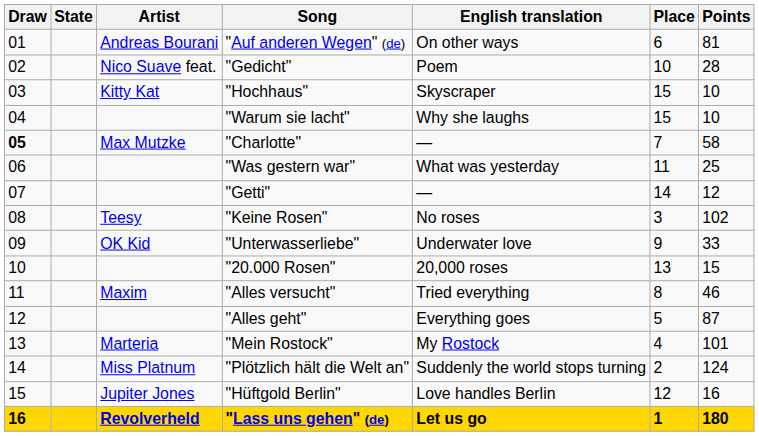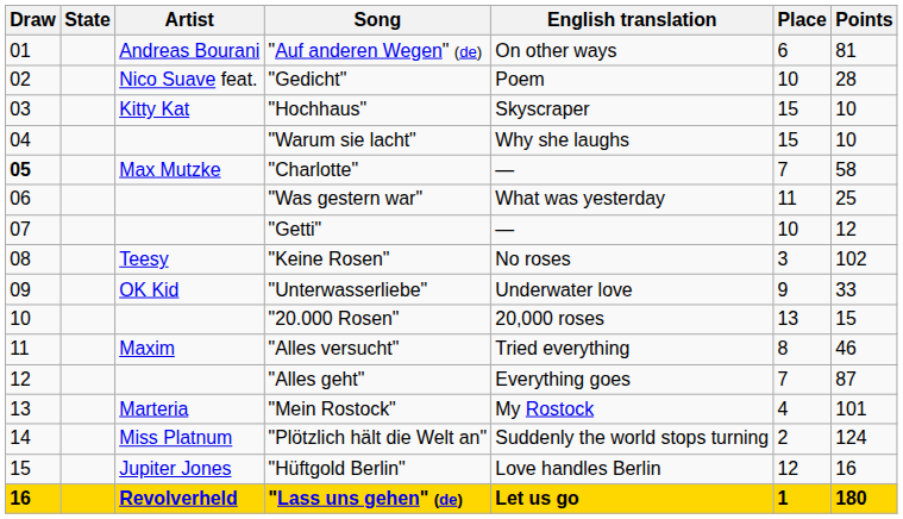 <table class="sortable wikitable">
 <tr>
 <th>Draw</th>
 <th>State</th>
 <th>Artist</th>
 <th>Song</th>
 <th>English translation</th>
 <th>Place</th>
 <th>Points</th>
 </tr>
 <tr>
 <td>01</td>
 <td></td>
 <td><a href='#'>Andreas Bourani</a></td>
 <td>"<a href='#'>Auf anderen Wegen</a>" <small>(<a href='#'>de</a>)</small></td>
 <td>On other ways</td>
 <td>6</td>
 <td>81</td>
 </tr>
 <tr>
 <td>02</td>
 <td></td>
 <td><a href='#'>Nico Suave</a> feat. </td>
 <td>"Gedicht"</td>
 <td>Poem</td>
 <td>10</td>
 <td>28</td>
 </tr>
 <tr>
 <td>03</td>
 <td></td>
 <td><a href='#'>Kitty Kat</a></td>
 <td>"Hochhaus"</td>
 <td>Skyscraper</td>
 <td>15</td>
 <td>10</td>
 </tr>
 <tr>
 <td>04</td>
 <td></td>
 <td></td>
 <td>"Warum sie lacht"</td>
 <td>Why she laughs</td>
 <td>15</td>
 <td>10</td>
 </tr>
 <tr>
 <td><strong>05</strong></td>
 <td></td>
 <td><a href='#'>Max Mutzke</a></td>
 <td>"Charlotte"</td>
 <td>—</td>
 <td>7</td>
 <td>58</td>
 </tr>
 <tr>
 <td>06</td>
 <td></td>
 <td></td>
 <td>"Was gestern war"</td>
 <td>What was yesterday</td>
 <td>11</td>
 <td>25</td>
 </tr>
 <tr>
 <td>07</td>
 <td></td>
 <td></td>
 <td>"Getti"</td>
 <td>—</td>
-<td>14</td>
+<td>10</td>
 <td>12</td>
 </tr>
 <tr>
 <td>08</td>
 <td></td>
 <td><a href='#'>Teesy</a></td>
 <td>"Keine Rosen"</td>
 <td>No roses</td>
 <td>3</td>
 <td>102</td>
 </tr>
 <tr>
 <td>09</td>
 <td></td>
 <td><a href='#'>OK Kid</a></td>
 <td>"Unterwasserliebe"</td>
 <td>Underwater love</td>
 <td>9</td>
 <td>33</td>
 </tr>
 <tr>
 <td>10</td>
 <td></td>
 <td></td>
 <td>"20.000 Rosen"</td>
 <td>20,000 roses</td>
 <td>13</td>
 <td>15</td>
 </tr>
 <tr>
 <td>11</td>
 <td></td>
 <td><a href='#'>Maxim</a></td>
 <td>"Alles versucht"</td>
 <td>Tried everything</td>
 <td>8</td>
 <td>46</td>
 </tr>
 <tr>
 <td>12</td>
 <td></td>
 <td></td>
 <td>"Alles geht"</td>
 <td>Everything goes</td>
-<td>5</td>
+<td>7</td>
 <td>87</td>
 </tr>
 <tr>
 <td>13</td>
 <td></td>
 <td><a href='#'>Marteria</a></td>
 <td>"Mein Rostock"</td>
 <td>My <a href='#'>Rostock</a></td>
 <td>4</td>
 <td>101</td>
 </tr>
 <tr>
 <td>14</td>
 <td></td>
 <td><a href='#'>Miss Platnum</a></td>
 <td>"Plötzlich hält die Welt an"</td>
 <td>Suddenly the world stops turning</td>
 <td>2</td>
 <td>124</td>
 </tr>
 <tr>
 <td>15</td>
 <td></td>
 <td><a href='#'>Jupiter Jones</a></td>
 <td>"Hüftgold Berlin"</td>
 <td>Love handles Berlin</td>
 <td>12</td>
 <td>16</td>
 </tr>
 <tr style="font-weight: bold; background: gold;">
 <td>16</td>
 <td></td>
 <td><a href='#'>Revolverheld</a></td>
 <td>"<a href='#'>Lass uns gehen</a>" <small>(<a href='#'>de</a>)</small></td>
 <td>Let us go</td>
 <td>1</td>
 <td>180</td>
 </tr>
 </table>
